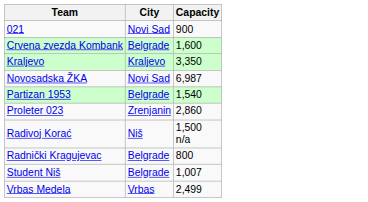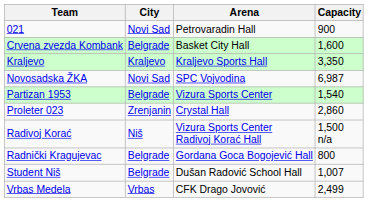 <table class="wikitable sortable">
 <tr>
 <th>Team</th>
 <th>City</th>
+<th>Arena</th>
 <th>Capacity</th>
 </tr>
 <tr>
 <td><a href='#'>021</a></td>
 <td><a href='#'>Novi Sad</a></td>
+<td>Petrovaradin Hall</td>
 <td>900</td>
 </tr>
 <tr bgcolor=#ccffcc>
 <td><a href='#'>Crvena zvezda Kombank</a></td>
 <td><a href='#'>Belgrade</a></td>
+<td>Basket City Hall</td>
 <td>1,600</td>
 </tr>
 <tr bgcolor=#ccffcc>
 <td><a href='#'>Kraljevo</a></td>
 <td><a href='#'>Kraljevo</a></td>
+<td><a href='#'>Kraljevo Sports Hall</a></td>
 <td>3,350</td>
 </tr>
 <tr>
 <td><a href='#'>Novosadska ŽKA</a></td>
 <td><a href='#'>Novi Sad</a></td>
+<td><a href='#'>SPC Vojvodina</a></td>
 <td>6,987</td>
 </tr>
 <tr bgcolor=#ccffcc>
 <td><a href='#'>Partizan 1953</a></td>
 <td><a href='#'>Belgrade</a></td>
+<td><a href='#'>Vizura Sports Center</a></td>
 <td>1,540</td>
 </tr>
 <tr>
 <td><a href='#'>Proleter 023</a></td>
 <td><a href='#'>Zrenjanin</a></td>
+<td><a href='#'>Crystal Hall</a></td>
 <td>2,860</td>
 </tr>
 <tr>
 <td><a href='#'>Radivoj Korać</a></td>
 <td><a href='#'>Niš</a></td>
+<td><a href='#'>Vizura Sports Center</a><br><a href='#'>Radivoj Korać Hall</a></td>
 <td>1,500<br>n/a</td>
 </tr>
 <tr>
 <td><a href='#'>Radnički Kragujevac</a></td>
 <td><a href='#'>Belgrade</a></td>
+<td><a href='#'>Gordana Goca Bogojević Hall</a></td>
 <td>800</td>
 </tr>
 <tr>
 <td><a href='#'>Student Niš</a></td>
 <td><a href='#'>Belgrade</a></td>
+<td>Dušan Radović School Hall</td>
 <td>1,007</td>
 </tr>
 <tr>
 <td><a href='#'>Vrbas Medela</a></td>
 <td><a href='#'>Vrbas</a></td>
+<td>CFK Drago Jovović</td>
 <td>2,499</td>
 </tr>
 </table>
